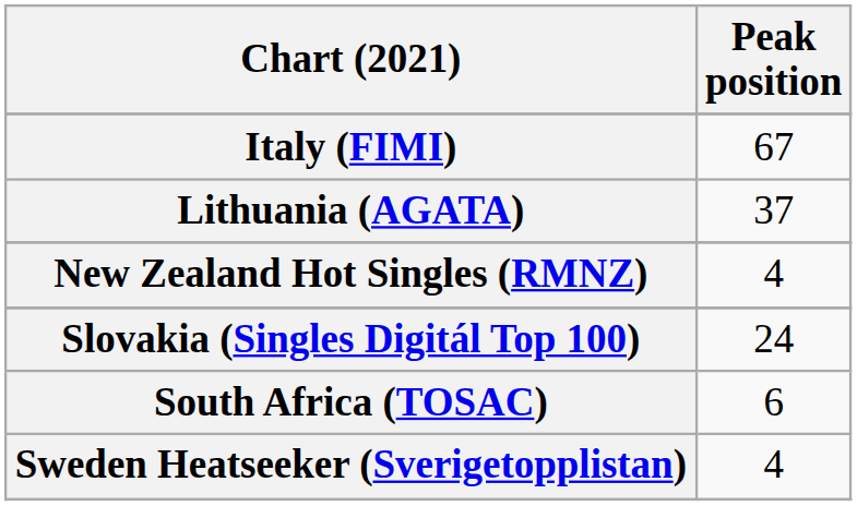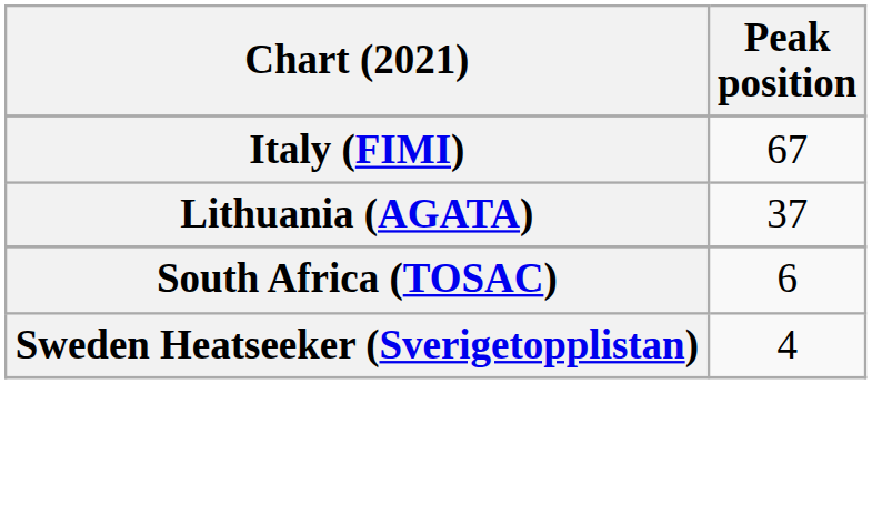 <table class="wikitable sortable plainrowheaders" style="text-align:center">
 <tr>
 <th>Chart (2021)</th>
 <th>Peak<br>position</th>
 </tr>
 <tr>
 </tr>
 <tr>
 </tr>
 <tr>
 </tr>
 <tr>
 </tr>
 <tr>
 </tr>
 <tr>
 </tr>
 <tr>
 </tr>
 <tr>
 <th scope="row">Italy (<a href='#'>FIMI</a>)</th>
 <td>67</td>
 </tr>
 <tr>
 <th scope="row">Lithuania (<a href='#'>AGATA</a>)</th>
 <td>37</td>
 </tr>
 <tr>
 </tr>
 <tr>
-<th scope="row">New Zealand Hot Singles (<a href='#'>RMNZ</a>)</th>
-<td>4</td>
-</tr>
-<tr>
-</tr>
-<tr>
-<th scope="row">Slovakia (<a href='#'>Singles Digitál Top 100</a>)</th>
-<td>24</td>
 </tr>
 <tr>
 <th scope="row">South Africa (<a href='#'>TOSAC</a>)</th>
 <td>6</td>
 </tr>
 <tr>
 <th scope="row">Sweden Heatseeker (<a href='#'>Sverigetopplistan</a>)</th>
 <td>4</td>
 </tr>
 <tr>
 </tr>
 <tr>
 </tr>
 <tr>
 </tr>
 <tr>
 </tr>
 <tr>
 </tr>
 </table>
